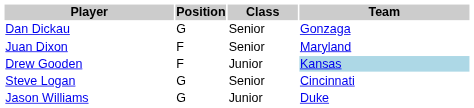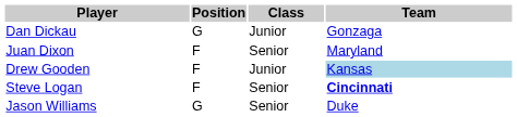 <table style="width:600px" "border:'1' 'solid' 'gray'">
 <tr>
 <th style="background:#ccc; width:40%;">Player</th>
 <th style="background:#ccc; width:4%;">Position</th>
 <th style="background:#ccc; width:16%;">Class</th>
 <th style="background:#ccc; width:40%;">Team</th>
 </tr>
 <tr>
 <td><a href='#'>Dan Dickau</a></td>
 <td>G</td>
-<td>Senior</td>
+<td>Junior</td>
 <td><a href='#'>Gonzaga</a></td>
 </tr>
 <tr>
 <td><a href='#'>Juan Dixon</a></td>
 <td>F</td>
 <td>Senior</td>
 <td><a href='#'>Maryland</a></td>
 </tr>
 <tr>
 <td><a href='#'>Drew Gooden</a></td>
 <td>F</td>
 <td>Junior</td>
 <td style="background: lightblue;"><a href='#'>Kansas</a></td>
 </tr>
 <tr>
 <td><a href='#'>Steve Logan</a></td>
-<td>G</td>
+<td>F</td>
 <td>Senior</td>
-<td><a href='#'>Cincinnati</a></td>
+<td><strong><a href='#'>Cincinnati</a></strong></td>
 </tr>
 <tr>
 <td><a href='#'>Jason Williams</a></td>
 <td>G</td>
-<td>Junior</td>
+<td>Senior</td>
 <td><a href='#'>Duke</a></td>
 </tr>
 </table>
